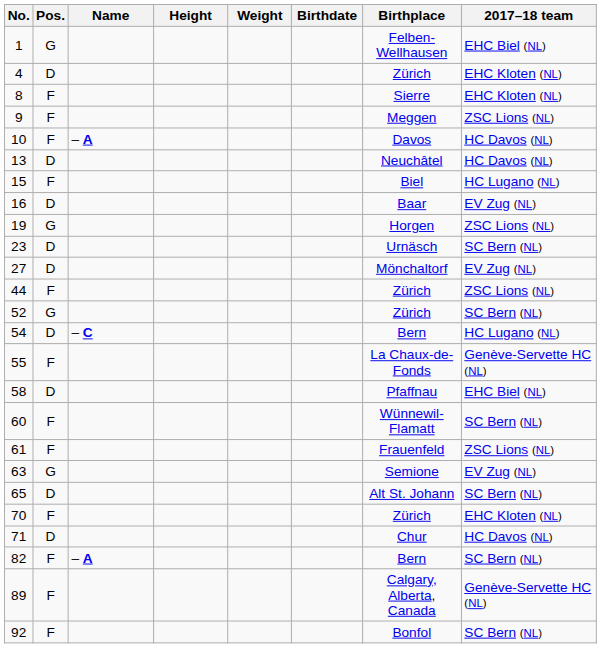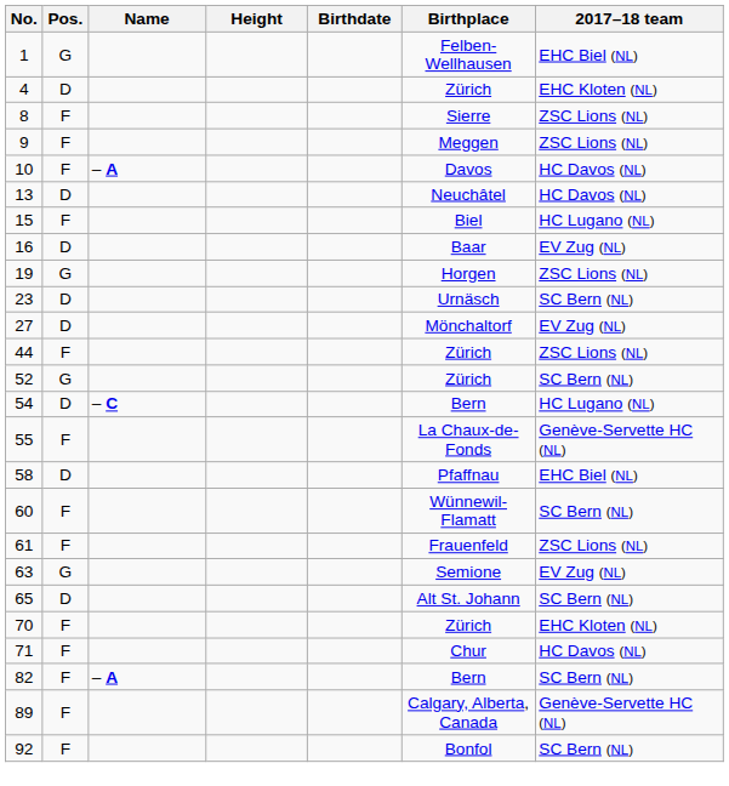 <table width="100%" class="wikitable sortable" style="font-size: 90%; text-align: center;">
 <tr>
 <th style="width:  4%;">No.</th>
 <th style="width:  4%;">Pos.</th>
 <th style="width: 15%;">Name</th>
 <th style="width: 13%;">Height</th>
-<th style="width: 11%;">Weight</th>
 <th style="width: 12%;">Birthdate</th>
 <th style="width: 17%;">Birthplace</th>
 <th style="width: 24%;">2017–18 team</th>
 </tr>
 <tr>
 <td>1</td>
 <td>G</td>
 <td style="text-align:left;"></td>
-<td></td>
 <td></td>
 <td style="text-align:right;"></td>
 <td><a href='#'>Felben-Wellhausen</a></td>
 <td style="text-align:left;"> <a href='#'>EHC Biel</a> <small>(<a href='#'>NL</a>)</small></td>
 </tr>
 <tr>
 <td>4</td>
 <td>D</td>
 <td style="text-align:left;"></td>
 <td></td>
-<td></td>
 <td style="text-align:right;"></td>
 <td><a href='#'>Zürich</a></td>
 <td style="text-align:left;"> <a href='#'>EHC Kloten</a> <small>(<a href='#'>NL</a>)</small></td>
 </tr>
 <tr>
 <td>8</td>
 <td>F</td>
 <td style="text-align:left;"></td>
 <td></td>
-<td></td>
 <td style="text-align:right;"></td>
 <td><a href='#'>Sierre</a></td>
-<td style="text-align:left;"> <a href='#'>EHC Kloten</a> <small>(<a href='#'>NL</a>)</small></td>
+<td style="text-align:left;"> <a href='#'>ZSC Lions</a> <small>(<a href='#'>NL</a>)</small></td>
 </tr>
 <tr>
 <td>9</td>
 <td>F</td>
 <td style="text-align:left;"></td>
-<td></td>
 <td></td>
 <td style="text-align:right;"></td>
 <td><a href='#'>Meggen</a></td>
 <td style="text-align:left;"> <a href='#'>ZSC Lions</a> <small>(<a href='#'>NL</a>)</small></td>
 </tr>
 <tr>
 <td>10</td>
 <td>F</td>
 <td style="text-align:left;"> – <strong><a href='#'>A</a></strong></td>
 <td></td>
-<td></td>
 <td style="text-align:right;"></td>
 <td><a href='#'>Davos</a></td>
 <td style="text-align:left;"> <a href='#'>HC Davos</a> <small>(<a href='#'>NL</a>)</small></td>
 </tr>
 <tr>
 <td>13</td>
 <td>D</td>
 <td style="text-align:left;"></td>
-<td></td>
 <td></td>
 <td style="text-align:right;"></td>
 <td><a href='#'>Neuchâtel</a></td>
 <td style="text-align:left;"> <a href='#'>HC Davos</a> <small>(<a href='#'>NL</a>)</small></td>
 </tr>
 <tr>
 <td>15</td>
 <td>F</td>
 <td style="text-align:left;"></td>
 <td></td>
-<td></td>
 <td style="text-align:right;"></td>
 <td><a href='#'>Biel</a></td>
 <td style="text-align:left;"> <a href='#'>HC Lugano</a> <small>(<a href='#'>NL</a>)</small></td>
 </tr>
 <tr>
 <td>16</td>
 <td>D</td>
 <td style="text-align:left;"></td>
-<td></td>
 <td></td>
 <td style="text-align:right;"></td>
 <td><a href='#'>Baar</a></td>
 <td style="text-align:left;"> <a href='#'>EV Zug</a> <small>(<a href='#'>NL</a>)</small></td>
 </tr>
 <tr>
 <td>19</td>
 <td>G</td>
 <td style="text-align:left;"></td>
 <td></td>
-<td></td>
 <td style="text-align:right;"></td>
 <td><a href='#'>Horgen</a></td>
 <td style="text-align:left;"> <a href='#'>ZSC Lions</a> <small>(<a href='#'>NL</a>)</small></td>
 </tr>
 <tr>
 <td>23</td>
 <td>D</td>
 <td style="text-align:left;"></td>
-<td></td>
 <td></td>
 <td style="text-align:right;"></td>
 <td><a href='#'>Urnäsch</a></td>
 <td style="text-align:left;"> <a href='#'>SC Bern</a> <small>(<a href='#'>NL</a>)</small></td>
 </tr>
 <tr>
 <td>27</td>
 <td>D</td>
 <td style="text-align:left;"></td>
 <td></td>
-<td></td>
 <td style="text-align:right;"></td>
 <td><a href='#'>Mönchaltorf</a></td>
 <td style="text-align:left;"> <a href='#'>EV Zug</a> <small>(<a href='#'>NL</a>)</small></td>
 </tr>
 <tr>
 <td>44</td>
 <td>F</td>
 <td style="text-align:left;"></td>
-<td></td>
 <td></td>
 <td style="text-align:right;"></td>
 <td><a href='#'>Zürich</a></td>
 <td style="text-align:left;"> <a href='#'>ZSC Lions</a> <small>(<a href='#'>NL</a>)</small></td>
 </tr>
 <tr>
 <td>52</td>
 <td>G</td>
 <td style="text-align:left;"></td>
 <td></td>
-<td></td>
 <td style="text-align:right;"></td>
 <td><a href='#'>Zürich</a></td>
 <td style="text-align:left;"> <a href='#'>SC Bern</a> <small>(<a href='#'>NL</a>)</small></td>
 </tr>
 <tr>
 <td>54</td>
 <td>D</td>
 <td style="text-align:left;"> – <strong><a href='#'>C</a></strong></td>
-<td></td>
 <td></td>
 <td style="text-align:right;"></td>
 <td><a href='#'>Bern</a></td>
 <td style="text-align:left;"> <a href='#'>HC Lugano</a> <small>(<a href='#'>NL</a>)</small></td>
 </tr>
 <tr>
 <td>55</td>
 <td>F</td>
 <td style="text-align:left;"></td>
 <td></td>
-<td></td>
 <td style="text-align:right;"></td>
 <td><a href='#'>La Chaux-de-Fonds</a></td>
 <td style="text-align:left;"> <a href='#'>Genève-Servette HC</a> <small>(<a href='#'>NL</a>)</small></td>
 </tr>
 <tr>
 <td>58</td>
 <td>D</td>
 <td style="text-align:left;"></td>
-<td></td>
 <td></td>
 <td style="text-align:right;"></td>
 <td><a href='#'>Pfaffnau</a></td>
 <td style="text-align:left;"> <a href='#'>EHC Biel</a> <small>(<a href='#'>NL</a>)</small></td>
 </tr>
 <tr>
 <td>60</td>
 <td>F</td>
 <td style="text-align:left;"></td>
 <td></td>
-<td></td>
 <td style="text-align:right;"></td>
 <td><a href='#'>Wünnewil-Flamatt</a></td>
 <td style="text-align:left;"> <a href='#'>SC Bern</a> <small>(<a href='#'>NL</a>)</small></td>
 </tr>
 <tr>
 <td>61</td>
 <td>F</td>
 <td style="text-align:left;"></td>
-<td></td>
 <td></td>
 <td style="text-align:right;"></td>
 <td><a href='#'>Frauenfeld</a></td>
 <td style="text-align:left;"> <a href='#'>ZSC Lions</a> <small>(<a href='#'>NL</a>)</small></td>
 </tr>
 <tr>
 <td>63</td>
 <td>G</td>
 <td style="text-align:left;"></td>
 <td></td>
-<td></td>
 <td style="text-align:right;"></td>
 <td><a href='#'>Semione</a></td>
 <td style="text-align:left;"> <a href='#'>EV Zug</a> <small>(<a href='#'>NL</a>)</small></td>
 </tr>
 <tr>
 <td>65</td>
 <td>D</td>
 <td style="text-align:left;"></td>
-<td></td>
 <td></td>
 <td style="text-align:right;"></td>
 <td><a href='#'>Alt St. Johann</a></td>
 <td style="text-align:left;"> <a href='#'>SC Bern</a> <small>(<a href='#'>NL</a>)</small></td>
 </tr>
 <tr>
 <td>70</td>
 <td>F</td>
 <td style="text-align:left;"></td>
 <td></td>
-<td></td>
 <td style="text-align:right;"></td>
 <td><a href='#'>Zürich</a></td>
 <td style="text-align:left;"> <a href='#'>EHC Kloten</a> <small>(<a href='#'>NL</a>)</small></td>
 </tr>
 <tr>
 <td>71</td>
-<td>D</td>
+<td>F</td>
 <td style="text-align:left;"></td>
-<td></td>
 <td></td>
 <td style="text-align:right;"></td>
 <td><a href='#'>Chur</a></td>
 <td style="text-align:left;"> <a href='#'>HC Davos</a> <small>(<a href='#'>NL</a>)</small></td>
 </tr>
 <tr>
 <td>82</td>
 <td>F</td>
 <td style="text-align:left;"> – <strong><a href='#'>A</a></strong></td>
 <td></td>
-<td></td>
 <td style="text-align:right;"></td>
 <td><a href='#'>Bern</a></td>
 <td style="text-align:left;"> <a href='#'>SC Bern</a> <small>(<a href='#'>NL</a>)</small></td>
 </tr>
 <tr>
 <td>89</td>
 <td>F</td>
 <td style="text-align:left;"></td>
-<td></td>
 <td></td>
 <td style="text-align:right;"></td>
 <td><a href='#'>Calgary, Alberta</a>, <a href='#'>Canada</a></td>
 <td style="text-align:left;"> <a href='#'>Genève-Servette HC</a> <small>(<a href='#'>NL</a>)</small></td>
 </tr>
 <tr>
 <td>92</td>
 <td>F</td>
 <td style="text-align:left;"></td>
 <td></td>
-<td></td>
 <td style="text-align:right;"></td>
 <td><a href='#'>Bonfol</a></td>
 <td style="text-align:left;"> <a href='#'>SC Bern</a> <small>(<a href='#'>NL</a>)</small></td>
 </tr>
 </table>
